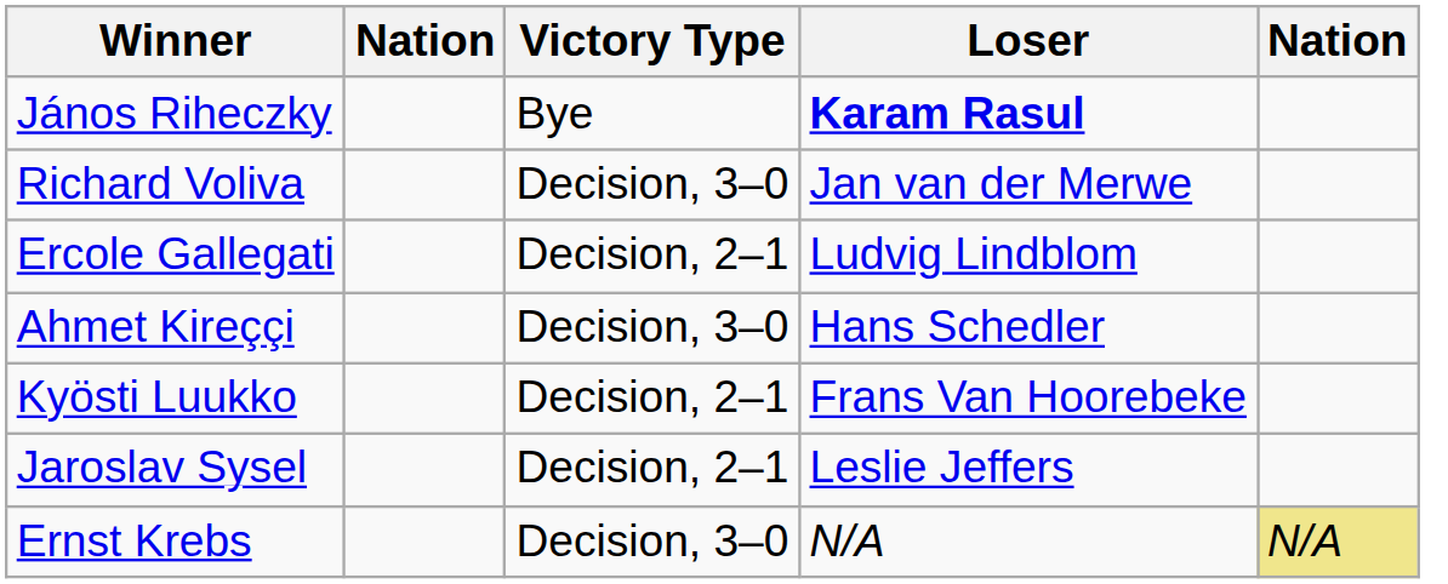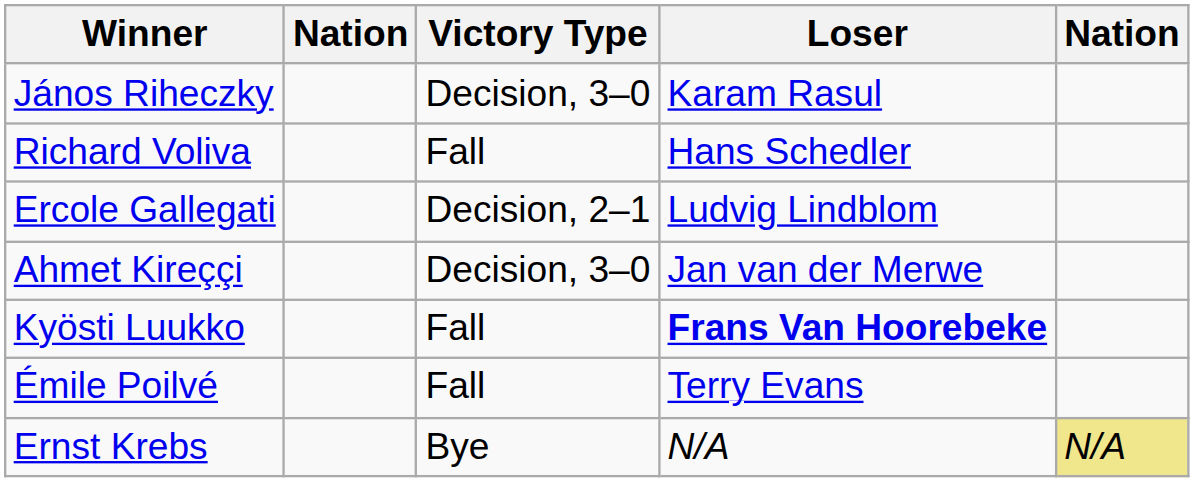 <table class="wikitable sortable" style="text-align:left;">
 <tr>
 <th>Winner</th>
 <th>Nation</th>
 <th>Victory Type</th>
 <th>Loser</th>
 <th>Nation</th>
 </tr>
 <tr>
 <td><a href='#'>János Riheczky</a></td>
 <td></td>
-<td>Bye</td>
-<td><strong><a href='#'>Karam Rasul</a></strong></td>
+<td>Decision, 3–0</td>
+<td><a href='#'>Karam Rasul</a></td>
 <td></td>
 </tr>
 <tr>
 <td><a href='#'>Richard Voliva</a></td>
 <td></td>
-<td>Decision, 3–0</td>
-<td><a href='#'>Jan van der Merwe</a></td>
+<td>Fall</td>
+<td><a href='#'>Hans Schedler</a></td>
 <td></td>
 </tr>
 <tr>
 <td><a href='#'>Ercole Gallegati</a></td>
 <td></td>
 <td>Decision, 2–1</td>
 <td><a href='#'>Ludvig Lindblom</a></td>
 <td></td>
 </tr>
 <tr>
 <td><a href='#'>Ahmet Kireççi</a></td>
 <td></td>
 <td>Decision, 3–0</td>
-<td><a href='#'>Hans Schedler</a></td>
+<td><a href='#'>Jan van der Merwe</a></td>
 <td></td>
 </tr>
 <tr>
 <td><a href='#'>Kyösti Luukko</a></td>
 <td></td>
-<td>Decision, 2–1</td>
-<td><a href='#'>Frans Van Hoorebeke</a></td>
+<td>Fall</td>
+<td><strong><a href='#'>Frans Van Hoorebeke</a></strong></td>
 <td></td>
 </tr>
 <tr>
-<td><a href='#'>Jaroslav Sysel</a></td>
+<td><a href='#'>Émile Poilvé</a></td>
 <td></td>
-<td>Decision, 2–1</td>
-<td><a href='#'>Leslie Jeffers</a></td>
+<td>Fall</td>
+<td><a href='#'>Terry Evans</a></td>
 <td></td>
 </tr>
 <tr>
 <td><a href='#'>Ernst Krebs</a></td>
 <td></td>
-<td>Decision, 3–0</td>
+<td>Bye</td>
 <td><em>N/A</em></td>
 <td style="background: khaki;"><em>N/A</em></td>
 </tr>
 </table>
